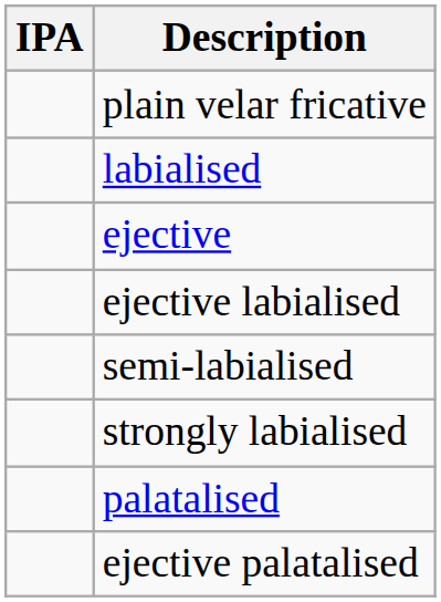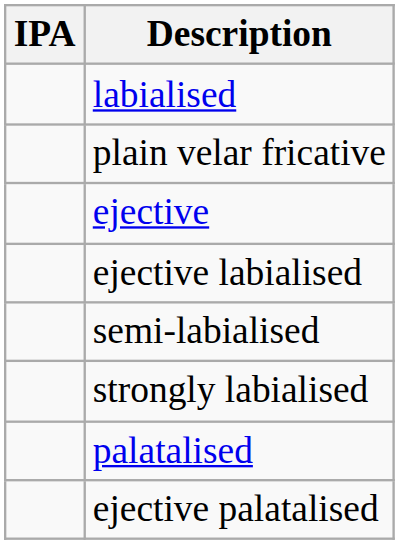 <table class=wikitable>
 <tr>
 <th>IPA</th>
 <th>Description</th>
 </tr>
 <tr>
 <td style="font-size:1.714em"></td>
-<td>plain velar fricative</td>
+<td><a href='#'>labialised</a></td>
 </tr>
 <tr>
 <td style="font-size:1.714em"></td>
-<td><a href='#'>labialised</a></td>
+<td>plain velar fricative</td>
 </tr>
 <tr>
 <td style="font-size:1.714em"></td>
 <td><a href='#'>ejective</a></td>
 </tr>
 <tr>
 <td style="font-size:1.714em"></td>
 <td>ejective labialised</td>
 </tr>
 <tr>
 <td style="font-size:1.714em"></td>
 <td>semi-labialised</td>
 </tr>
 <tr>
 <td style="font-size:1.714em"></td>
 <td>strongly labialised</td>
 </tr>
 <tr>
 <td style="font-size:1.714em"></td>
 <td><a href='#'>palatalised</a></td>
 </tr>
 <tr>
 <td style="font-size:1.714em"></td>
 <td>ejective palatalised</td>
 </tr>
 </table>
